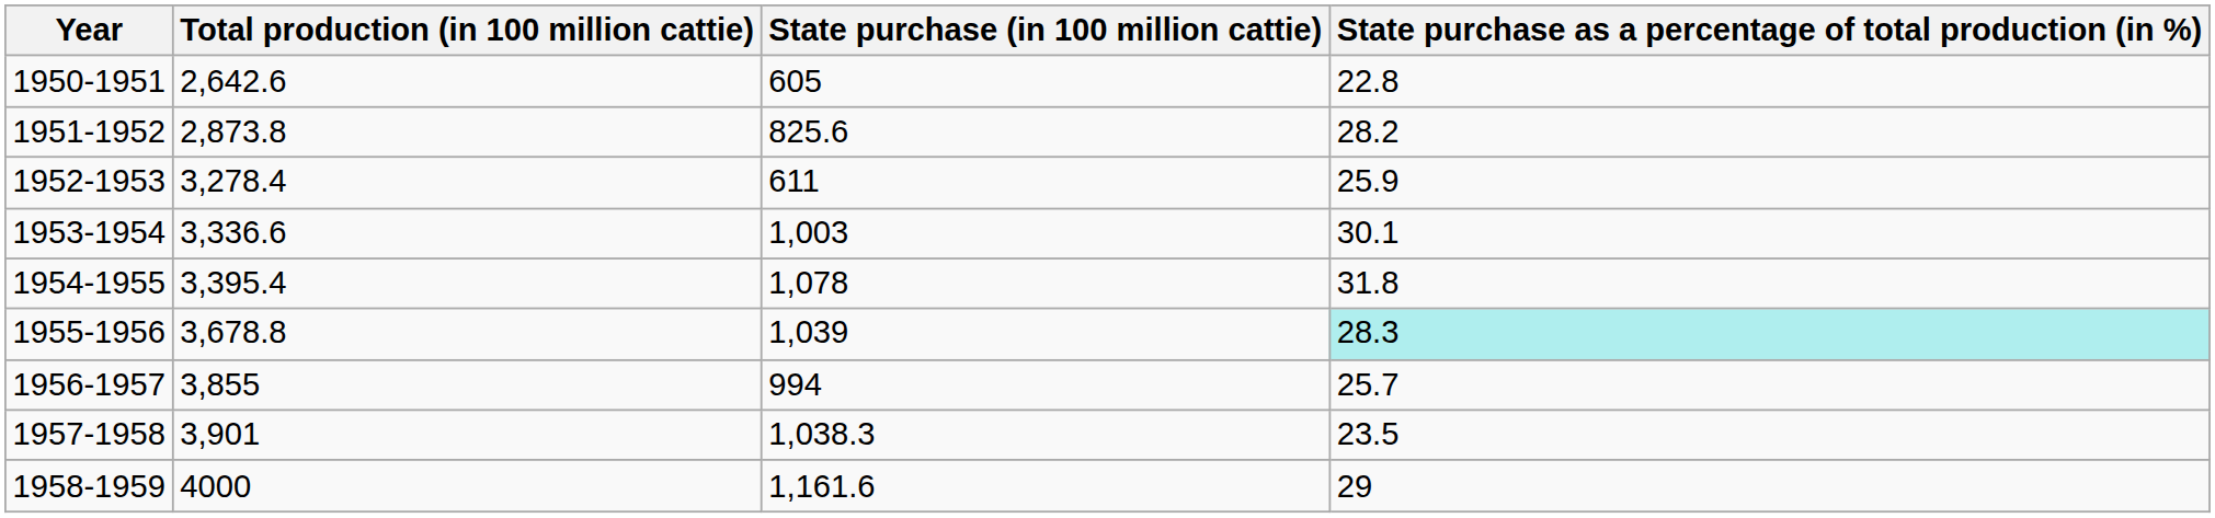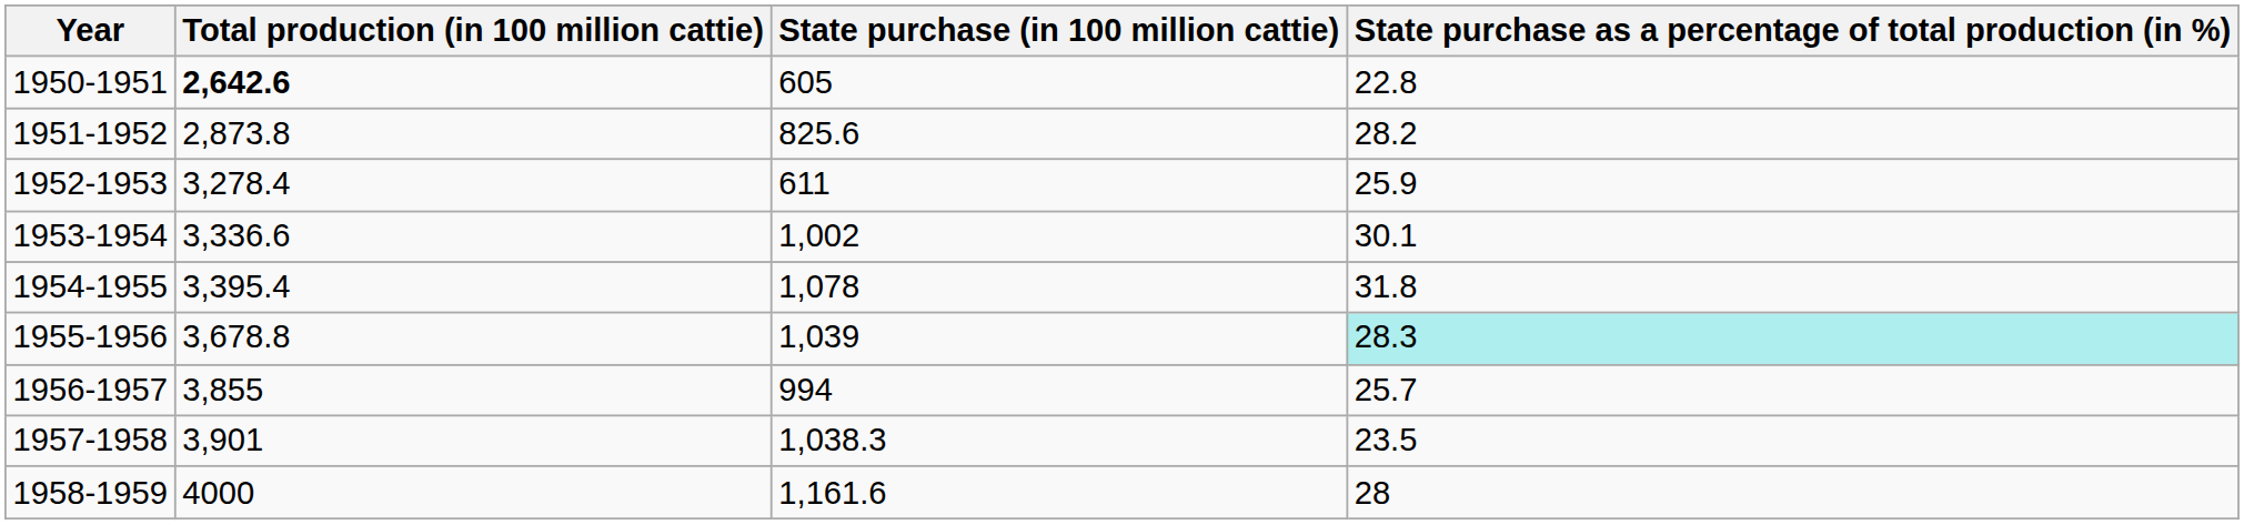 <table class="wikitable sortable">
 <tr>
 <th>Year</th>
 <th>Total production (in 100 million cattie)</th>
 <th>State purchase (in 100 million cattie)</th>
 <th>State purchase as a percentage of total production (in %)</th>
 </tr>
 <tr>
 <td>1950-1951</td>
-<td>2,642.6</td>
+<td><strong>2,642.6</strong></td>
 <td>605</td>
 <td>22.8</td>
 </tr>
 <tr>
 <td>1951-1952</td>
 <td>2,873.8</td>
 <td>825.6</td>
 <td>28.2</td>
 </tr>
 <tr>
 <td>1952-1953</td>
 <td>3,278.4</td>
 <td>611</td>
 <td>25.9</td>
 </tr>
 <tr>
 <td>1953-1954</td>
 <td>3,336.6</td>
-<td>1,003</td>
+<td>1,002</td>
 <td>30.1</td>
 </tr>
 <tr>
 <td>1954-1955</td>
 <td>3,395.4</td>
 <td>1,078</td>
 <td>31.8</td>
 </tr>
 <tr>
 <td>1955-1956</td>
 <td>3,678.8</td>
 <td>1,039</td>
 <td style="background: paleturquoise;">28.3</td>
 </tr>
 <tr>
 <td>1956-1957</td>
 <td>3,855</td>
 <td>994</td>
 <td>25.7</td>
 </tr>
 <tr>
 <td>1957-1958</td>
 <td>3,901</td>
 <td>1,038.3</td>
 <td>23.5</td>
 </tr>
 <tr>
 <td>1958-1959</td>
 <td>4000</td>
 <td>1,161.6</td>
-<td>29</td>
+<td>28</td>
 </tr>
 </table>
